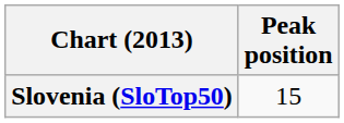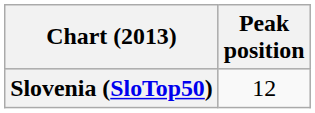 <table class="wikitable plainrowheaders" style="text-align:center">
 <tr>
 <th>Chart (2013)</th>
 <th>Peak<br>position</th>
 </tr>
 <tr>
 <th scope="row">Slovenia (<a href='#'>SloTop50</a>)</th>
-<td>15</td>
+<td>12</td>
 </tr>
 </table>
